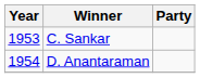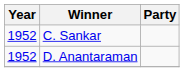 <table class="wikitable sortable">
 <tr>
 <th>Year</th>
 <th>Winner</th>
 <th colspan="2">Party</th>
 </tr>
 <tr>
-<td><a href='#'>1953</a></td>
+<td><a href='#'>1952</a></td>
 <td><a href='#'>C. Sankar</a></td>
 <td></td>
 </tr>
 <tr>
-<td><a href='#'>1954</a></td>
+<td><a href='#'>1952</a></td>
 <td><a href='#'>D. Anantaraman</a></td>
 <td></td>
 </tr>
 <tr>
 </tr>
 </table>
